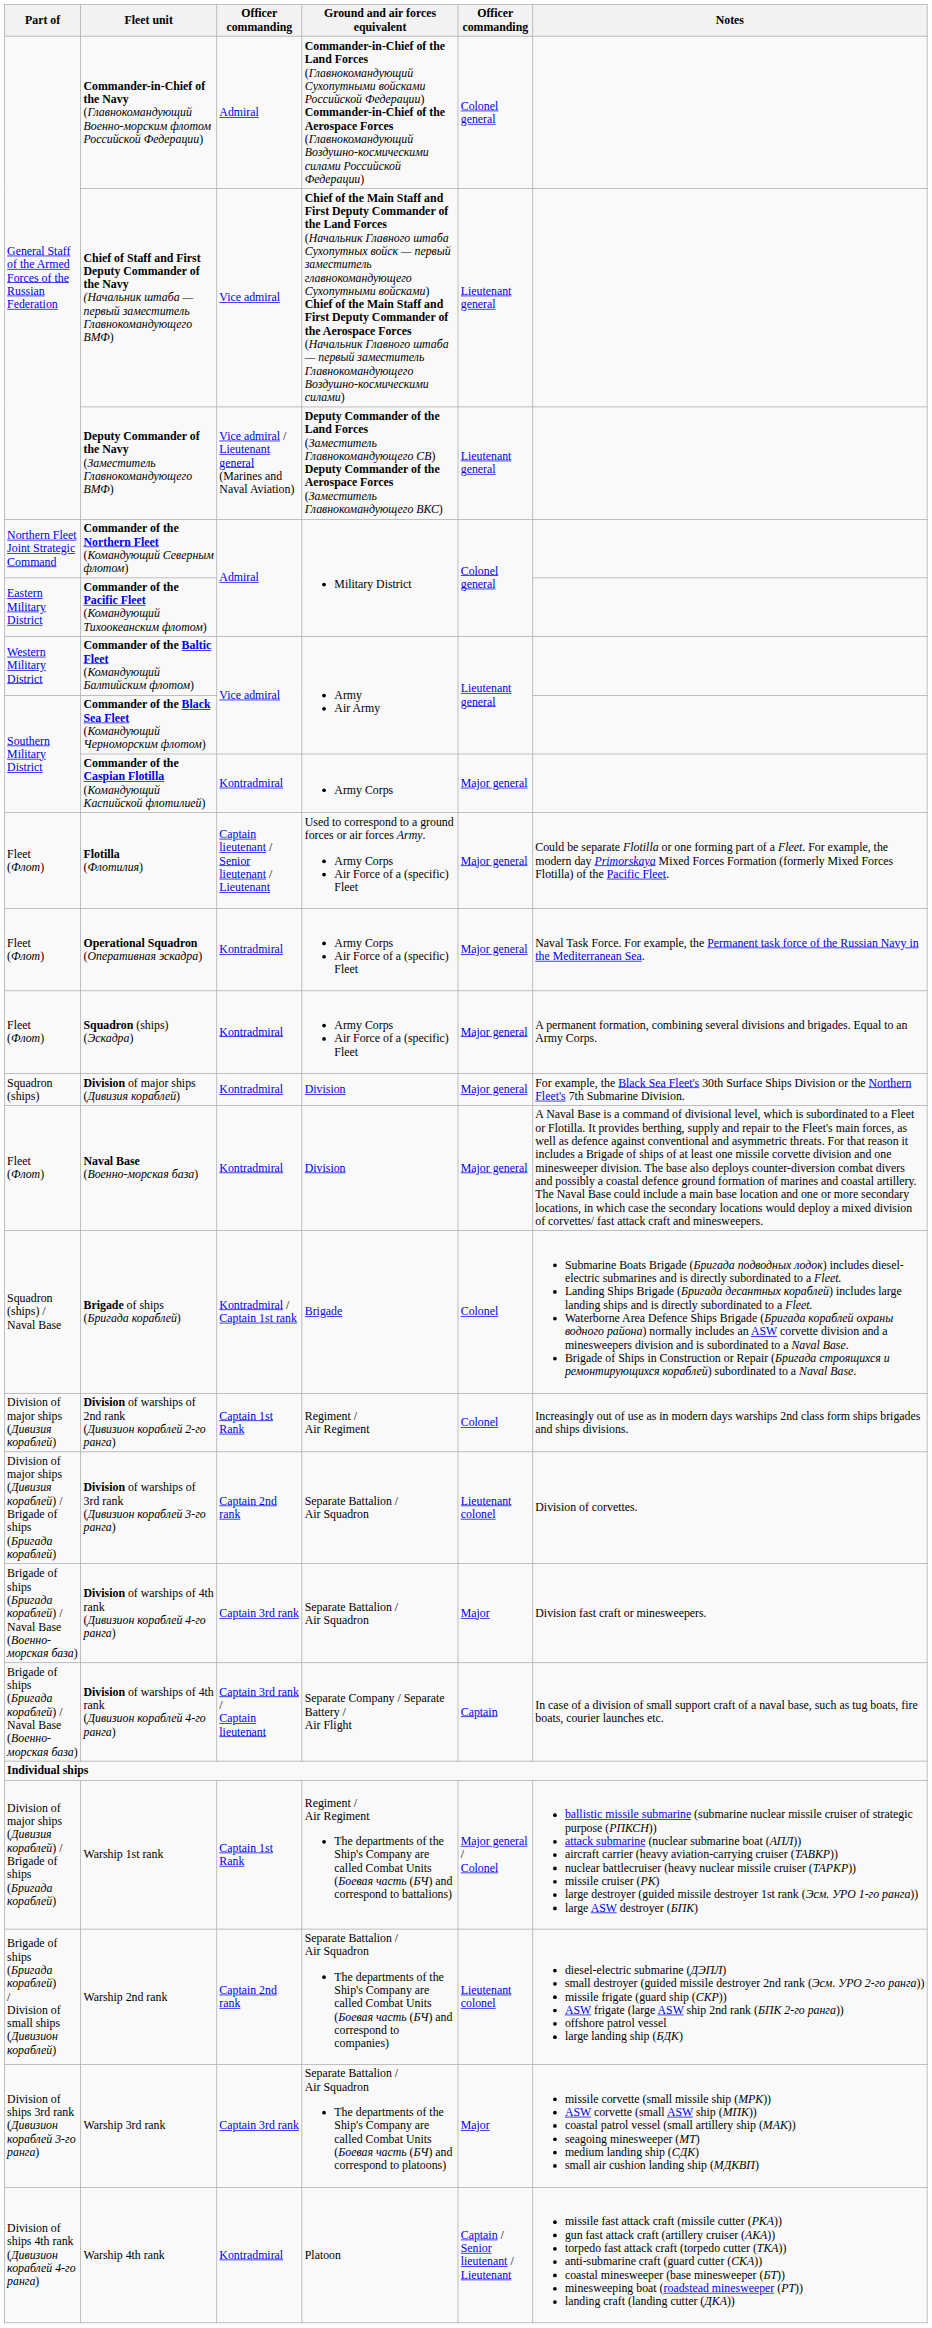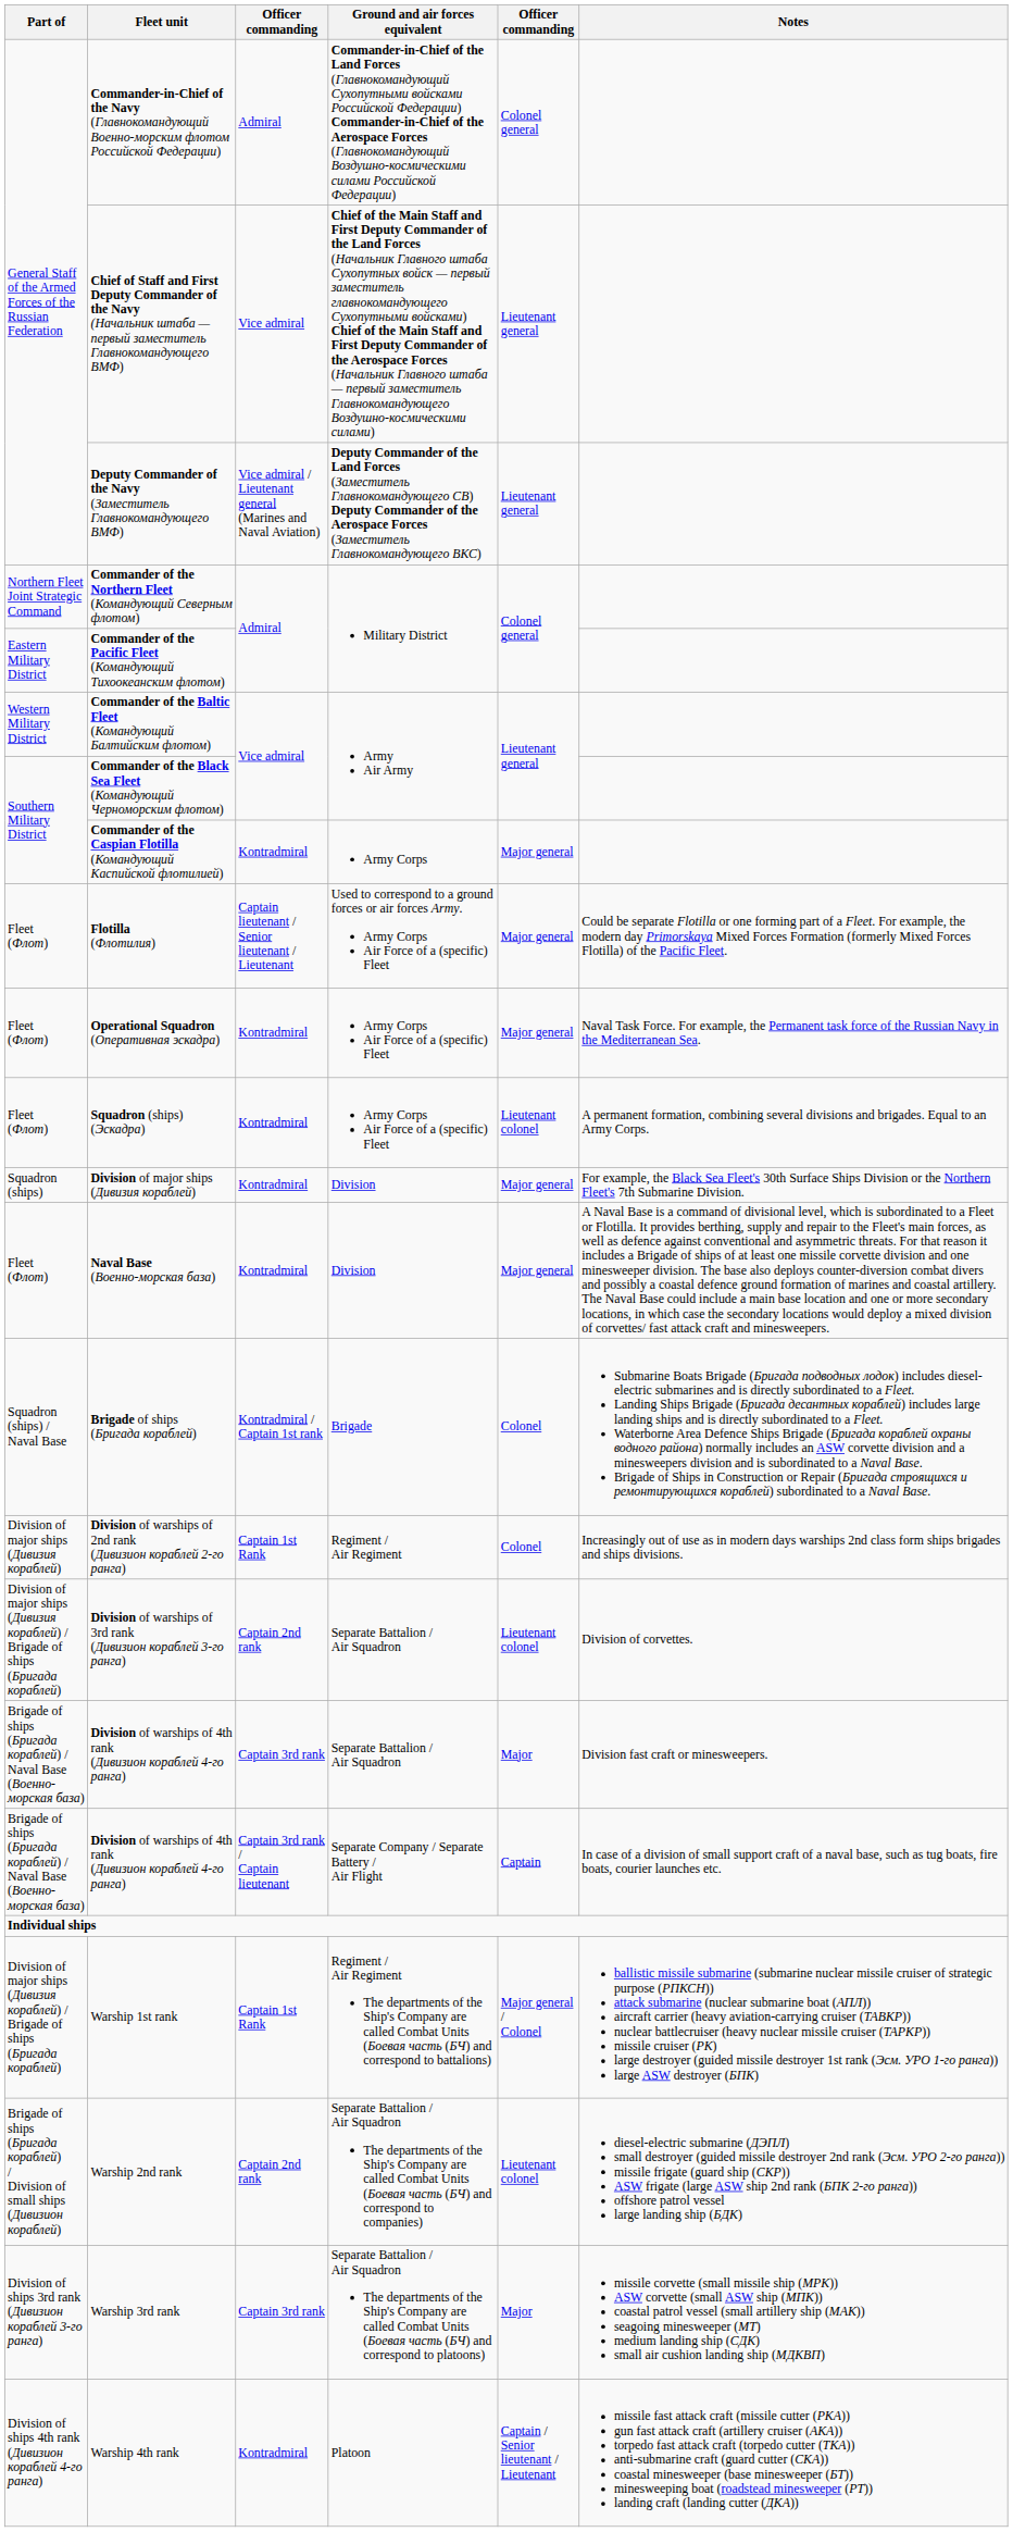 <table class="wikitable mw-collapsible mw-collapsed">
 <tr>
 <th>Part of</th>
 <th>Fleet unit</th>
 <th>Officer commanding</th>
 <th>Ground and air forces equivalent</th>
 <th>Officer commanding</th>
 <th>Notes</th>
 </tr>
 <tr>
 <td rowspan="3"><a href='#'>General Staff of the Armed Forces of the Russian Federation</a></td>
 <td><strong>Commander-in-Chief of the Navy</strong><br>(<em>Главнокомандующий Военно-морским флотом Российской Федерации</em>)</td>
 <td><a href='#'>Admiral</a></td>
 <td><strong>Commander-in-Chief of the Land Forces</strong><br>(<em>Главнокомандующий Сухопутными войсками Российской Федерации</em>)<br><strong>Commander-in-Chief of the Aerospace Forces</strong><br>(<em>Главнокомандующий Воздушно-космическими силами</em> <em>Российской Федерации</em>)</td>
 <td><a href='#'>Colonel general</a></td>
 <td></td>
 </tr>
 <tr>
 <td><strong>Chief of Staff and First Deputy Commander of the Navy</strong><br><em>(Начальник штаба — первый заместитель Главнокомандующего ВМФ</em>)</td>
 <td><a href='#'>Vice admiral</a></td>
 <td><strong>Chief of the Main Staff and First Deputy Commander of the Land Forces</strong><br>(<em>Начальник Главного штаба Сухопутных войск — первый заместитель главнокомандующего Сухопутными войсками</em>)<br><strong>Chief of the Main Staff and First Deputy Commander of the Aerospace Forces</strong><br>(<em>Начальник Главного штаба — первый заместитель Главнокомандующего Воздушно-космическими силами</em>)</td>
 <td><a href='#'>Lieutenant general</a></td>
 <td></td>
 </tr>
 <tr>
 <td><strong>Deputy Commander of the Navy</strong><br>(<em>Заместитель Главнокомандующего ВМФ</em>)</td>
 <td><a href='#'>Vice admiral</a> /<br><a href='#'>Lieutenant general</a> (Marines and Naval Aviation)</td>
 <td><strong>Deputy Commander of the Land Forces</strong><br>(<em>Заместитель Главнокомандующего СВ</em>)<br><strong>Deputy Commander of the Aerospace Forces</strong><br>(<em>Заместитель Главнокомандующего ВКС</em>)</td>
 <td><a href='#'>Lieutenant general</a></td>
 <td></td>
 </tr>
 <tr>
 <td><a href='#'>Northern Fleet Joint Strategic Command</a></td>
 <td><strong>Commander of the <a href='#'>Northern Fleet</a></strong><br>(<em>Командующий Северным флотом</em>)</td>
 <td rowspan="2"><a href='#'>Admiral</a></td>
 <td rowspan="2"><br><ul><li>Military District</li></ul></td>
 <td rowspan="2"><a href='#'>Colonel general</a></td>
 <td></td>
 </tr>
 <tr>
 <td><a href='#'>Eastern Military District</a></td>
 <td><strong>Commander of the <a href='#'>Pacific Fleet</a></strong><br>(<em>Командующий Тихоокеанским флотом</em>)</td>
 <td></td>
 </tr>
 <tr>
 <td><a href='#'>Western Military District</a></td>
 <td><strong>Commander of the <a href='#'>Baltic Fleet</a></strong><br>(<em>Командующий Балтийским флотом</em>)</td>
 <td rowspan="2"><a href='#'>Vice admiral</a></td>
 <td rowspan="2"><br><ul><li>Army</li><li>Air Army</li></ul></td>
 <td rowspan="2"><a href='#'>Lieutenant general</a></td>
 <td></td>
 </tr>
 <tr>
 <td rowspan="2"><a href='#'>Southern Military District</a></td>
 <td><strong>Commander of the <a href='#'>Black Sea Fleet</a></strong><br>(<em>Командующий Черноморским флотом</em>)</td>
 <td></td>
 </tr>
 <tr>
 <td><strong>Commander of the <a href='#'>Caspian Flotilla</a></strong><br>(<em>Командующий Каспийской флотилией</em>)</td>
 <td><a href='#'>Kontradmiral</a></td>
 <td><br><ul><li>Army Corps</li></ul></td>
 <td><a href='#'>Major general</a></td>
 <td></td>
 </tr>
 <tr>
 <td>Fleet<br>(<em>Флот</em>)</td>
 <td><strong>Flotilla</strong><br>(<em>Флотилия</em>)</td>
 <td><a href='#'>Captain lieutenant</a> /<br><a href='#'>Senior lieutenant</a> /<br><a href='#'>Lieutenant</a></td>
 <td>Used to correspond to a ground forces or air forces <em>Army</em>.<br><ul><li>Army Corps</li><li>Air Force of a (specific) Fleet</li></ul></td>
 <td><a href='#'>Major general</a></td>
 <td>Could be separate <em>Flotilla</em> or one forming part of a <em>Fleet</em>. For example, the modern day <a href='#'><em>Primorskaya</em></a> Mixed Forces Formation (formerly Mixed Forces Flotilla) of the <a href='#'>Pacific Fleet</a>.</td>
 </tr>
 <tr>
 <td>Fleet<br>(<em>Флот</em>)</td>
 <td><strong>Operational Squadron</strong><br>(<em>Оперативная эскадра</em>)</td>
 <td><a href='#'>Kontradmiral</a></td>
 <td><br><ul><li>Army Corps</li><li>Air Force of a (specific) Fleet</li></ul></td>
 <td><a href='#'>Major general</a></td>
 <td>Naval Task Force. For example, the <a href='#'>Permanent task force of the Russian Navy in the Mediterranean Sea</a>.</td>
 </tr>
 <tr>
 <td>Fleet<br>(<em>Флот</em>)</td>
 <td><strong>Squadron</strong> (ships)<br>(<em>Эскадра</em>)</td>
 <td><a href='#'>Kontradmiral</a></td>
 <td><br><ul><li>Army Corps</li><li>Air Force of a (specific) Fleet</li></ul></td>
-<td><a href='#'>Major general</a></td>
+<td><a href='#'>Lieutenant colonel</a></td>
 <td>A permanent formation, combining several divisions and brigades. Equal to an Army Corps.</td>
 </tr>
 <tr>
 <td>Squadron (ships)</td>
 <td><strong>Division</strong> of major ships<br>(<em>Дивизия кораблей</em>)</td>
 <td><a href='#'>Kontradmiral</a></td>
 <td><a href='#'>Division</a></td>
 <td><a href='#'>Major general</a></td>
 <td>For example, the <a href='#'>Black Sea Fleet's</a> 30th Surface Ships Division or the <a href='#'>Northern Fleet's</a> 7th Submarine Division.</td>
 </tr>
 <tr>
 <td>Fleet<br>(<em>Флот</em>)</td>
 <td><strong>Naval Base</strong><br>(<em>Военно-морская база</em>)</td>
 <td><a href='#'>Kontradmiral</a></td>
 <td><a href='#'>Division</a></td>
 <td><a href='#'>Major general</a></td>
 <td>A Naval Base is a command of divisional level, which is subordinated to a Fleet or Flotilla. It provides berthing, supply and repair to the Fleet's main forces, as well as defence against conventional and asymmetric threats. For that reason it includes a Brigade of ships of at least one missile corvette division and one minesweeper division. The base also deploys counter-diversion combat divers and possibly a coastal defence ground formation of marines and coastal artillery. The Naval Base could include a main base location and one or more secondary locations, in which case the secondary locations would deploy a mixed division of corvettes/ fast attack craft and minesweepers.</td>
 </tr>
 <tr>
 <td>Squadron (ships) /<br>Naval Base</td>
 <td><strong>Brigade</strong> of ships<br>(<em>Бригада кораблей</em>)</td>
 <td><a href='#'>Kontradmiral</a> /<br><a href='#'>Captain 1st rank</a></td>
 <td><a href='#'>Brigade</a></td>
 <td><a href='#'>Colonel</a></td>
 <td><br><ul><li>Submarine Boats Brigade (<em>Бригада</em> <em>подводных лодок</em>) includes diesel-electric submarines and is directly subordinated to a <em>Fleet.</em></li><li>Landing Ships Brigade (<em>Бригада десантных кораблей</em>) includes large landing ships and is directly subordinated to a <em>Fleet.</em></li><li>Waterborne Area Defence Ships Brigade (<em>Бригада кораблей охраны водного района</em>) normally includes an <a href='#'>ASW</a> corvette division and a minesweepers division and is subordinated to a <em>Naval Base</em>.</li><li>Brigade of Ships in Construction or Repair (<em>Бригада строящихся и ремонтирующихся кораблей</em>) subordinated to a <em>Naval Base</em>.</li></ul></td>
 </tr>
 <tr>
 <td>Division of major ships<br>(<em>Дивизия кораблей</em>)</td>
 <td><strong>Division</strong> of warships of 2nd rank<br>(<em>Дивизион кораблей 2-го ранга</em>)</td>
 <td><a href='#'>Captain 1st Rank</a></td>
 <td>Regiment /<br>Air Regiment</td>
 <td><a href='#'>Colonel</a></td>
 <td>Increasingly out of use as in modern days warships 2nd class form ships brigades and ships divisions.</td>
 </tr>
 <tr>
 <td>Division of major ships<br>(<em>Дивизия кораблей</em>) /<br>Brigade of ships<br>(<em>Бригада кораблей</em>)</td>
 <td><strong>Division</strong> of warships of 3rd rank<br>(<em>Дивизион кораблей 3-го ранга</em>)</td>
 <td><a href='#'>Captain 2nd rank</a></td>
 <td>Separate Battalion /<br>Air Squadron</td>
 <td><a href='#'>Lieutenant colonel</a></td>
 <td>Division of corvettes.</td>
 </tr>
 <tr>
 <td>Brigade of ships<br>(<em>Бригада кораблей</em>) /<br>Naval Base<br>(<em>Военно-морская база</em>)</td>
 <td><strong>Division</strong> of warships of 4th rank<br>(<em>Дивизион кораблей 4-го ранга</em>)</td>
 <td><a href='#'>Captain 3rd rank</a></td>
 <td>Separate Battalion /<br>Air Squadron</td>
 <td><a href='#'>Major</a></td>
 <td>Division fast craft or minesweepers.</td>
 </tr>
 <tr>
 <td>Brigade of ships<br>(<em>Бригада кораблей</em>) /<br>Naval Base<br>(<em>Военно-морская база</em>)</td>
 <td><strong>Division</strong> of warships of 4th rank<br>(<em>Дивизион кораблей 4-го ранга</em>)</td>
 <td><a href='#'>Captain 3rd rank</a> /<br><a href='#'>Captain lieutenant</a></td>
 <td>Separate Company / Separate Battery /<br>Air Flight</td>
 <td><a href='#'>Captain</a></td>
 <td>In case of a division of small support craft of a naval base, such as tug boats, fire boats, courier launches etc.</td>
 </tr>
 <tr>
 <td colspan="6"><strong>Individual ships</strong></td>
 </tr>
 <tr>
 <td>Division of major ships<br>(<em>Дивизия кораблей</em>) /<br>Brigade of ships<br>(<em>Бригада кораблей</em>)</td>
 <td>Warship 1st rank</td>
 <td><a href='#'>Captain 1st Rank</a></td>
 <td>Regiment /<br>Air Regiment<ul><li>The departments of the Ship's Company are called Combat Units (<em>Боевая часть</em> (<em>БЧ</em>) and correspond to battalions)</li></ul></td>
 <td><a href='#'>Major general</a> /<br><a href='#'>Colonel</a></td>
 <td><br><ul><li><a href='#'>ballistic missile submarine</a> (submarine nuclear missile cruiser of strategic purpose (<em>РПКСН</em>))</li><li><a href='#'>attack submarine</a> (nuclear submarine boat (<em>АПЛ</em>))</li><li>aircraft carrier (heavy aviation-carrying cruiser (<em>ТАВКР</em>))</li><li>nuclear battlecruiser (heavy nuclear missile cruiser (<em>ТАРКР</em>))</li><li>missile cruiser (<em>РК</em>)</li><li>large destroyer (guided missile destroyer 1st rank (<em>Эсм. УРО 1-го ранга</em>))</li><li>large <a href='#'>ASW</a> destroyer (<em>БПК</em>)</li></ul></td>
 </tr>
 <tr>
 <td>Brigade of ships<br>(<em>Бригада кораблей</em>)<br>/<br>Division of small ships<br>(<em>Дивизион кораблей</em>)</td>
 <td>Warship 2nd rank</td>
 <td><a href='#'>Captain 2nd rank</a></td>
 <td>Separate Battalion /<br>Air Squadron<ul><li>The departments of the Ship's Company are called Combat Units (<em>Боевая часть</em> (<em>БЧ</em>) and correspond to companies)</li></ul></td>
 <td><a href='#'>Lieutenant colonel</a></td>
 <td><br><ul><li>diesel-electric submarine (<em>ДЭПЛ</em>)</li><li>small destroyer (guided missile destroyer 2nd rank (<em>Эсм. УРО 2-го ранга</em>))</li><li>missile frigate (guard ship (<em>СКР</em>))</li><li><a href='#'>ASW</a> frigate (large <a href='#'>ASW</a> ship 2nd rank (<em>БПК 2-го ранга</em>))</li><li>offshore patrol vessel</li><li>large landing ship (<em>БДК</em>)</li></ul></td>
 </tr>
 <tr>
 <td>Division of ships 3rd rank<br>(<em>Дивизион кораблей 3-го ранга</em>)</td>
 <td>Warship 3rd rank</td>
 <td><a href='#'>Captain 3rd rank</a></td>
 <td>Separate Battalion /<br>Air Squadron<ul><li>The departments of the Ship's Company are called Combat Units (<em>Боевая часть</em> (<em>БЧ</em>) and correspond to platoons)</li></ul></td>
 <td><a href='#'>Major</a></td>
 <td><br><ul><li>missile corvette (small missile ship (<em>МРК</em>))</li><li><a href='#'>ASW</a> corvette (small <a href='#'>ASW</a> ship (<em>МПК</em>))</li><li>coastal patrol vessel (small artillery ship (<em>МАК</em>))</li><li>seagoing minesweeper (<em>МТ</em>)</li><li>medium landing ship (<em>СДК</em>)</li><li>small air cushion landing ship (<em>МДКВП</em>)</li></ul></td>
 </tr>
 <tr>
 <td>Division of ships 4th rank<br>(<em>Дивизион кораблей 4-го ранга</em>)</td>
 <td>Warship 4th rank</td>
 <td><a href='#'>Kontradmiral</a></td>
 <td>Platoon</td>
 <td><a href='#'>Captain</a> /<br><a href='#'>Senior lieutenant</a> /<br><a href='#'>Lieutenant</a></td>
 <td><br><ul><li>missile fast attack craft (missile cutter (<em>РКА</em>))</li><li>gun fast attack craft (artillery cruiser (<em>АКА</em>))</li><li>torpedo fast attack craft (torpedo cutter (<em>ТКА</em>))</li><li>anti-submarine craft (guard cutter (<em>СКА</em>))</li><li>coastal minesweeper (base minesweeper (<em>БТ</em>))</li><li>minesweeping boat (<a href='#'>roadstead minesweeper</a> (<em>РТ</em>))</li><li>landing craft (landing cutter (<em>ДКА</em>))</li></ul></td>
 </tr>
 </table>
